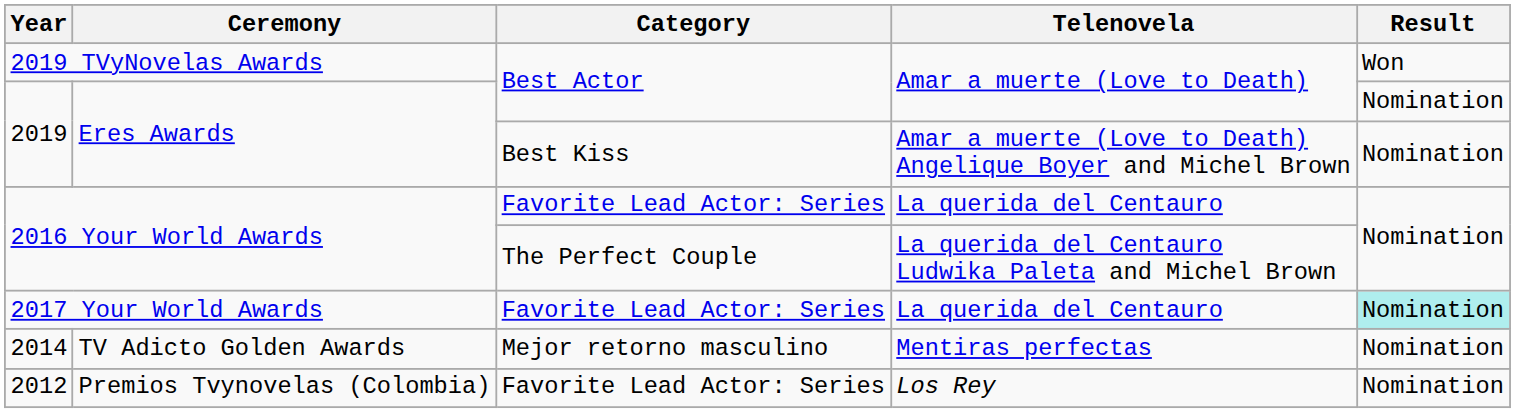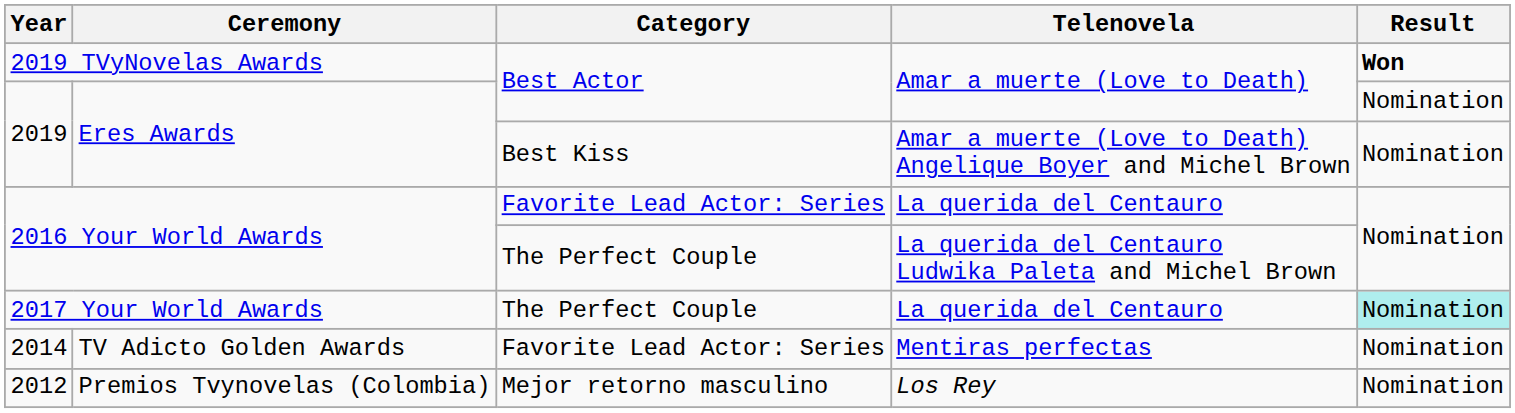 <table class="wikitable sortable">
 <tr>
 <th>Year</th>
 <th>Ceremony</th>
 <th>Category</th>
 <th>Telenovela</th>
 <th>Result</th>
 </tr>
 <tr>
 <td colspan="2"><a href='#'>2019 TVyNovelas Awards</a></td>
 <td rowspan="2"><a href='#'>Best Actor</a></td>
 <td rowspan="2"><a href='#'>Amar a muerte (Love to Death)</a></td>
-<td>Won</td>
+<td><strong>Won</strong></td>
 </tr>
 <tr>
 <td rowspan="2">2019</td>
 <td rowspan="2"><a href='#'>Eres Awards</a></td>
 <td>Nomination</td>
 </tr>
 <tr>
 <td>Best Kiss</td>
 <td><a href='#'>Amar a muerte (Love to Death)</a><br><a href='#'>Angelique Boyer</a> and Michel Brown</td>
 <td>Nomination</td>
 </tr>
 <tr>
 <td colspan="2" rowspan="2"><a href='#'>2016 Your World Awards</a></td>
 <td><a href='#'>Favorite Lead Actor: Series</a></td>
 <td><a href='#'>La querida del Centauro</a></td>
 <td rowspan="2">Nomination</td>
 </tr>
 <tr>
 <td>The Perfect Couple</td>
 <td><a href='#'>La querida del Centauro</a><br><a href='#'>Ludwika Paleta</a> and Michel Brown</td>
 </tr>
 <tr>
 <td colspan="2"><a href='#'>2017 Your World Awards</a></td>
-<td><a href='#'>Favorite Lead Actor: Series</a></td>
+<td>The Perfect Couple</td>
 <td><a href='#'>La querida del Centauro</a></td>
 <td style="background: paleturquoise;">Nomination</td>
 </tr>
 <tr>
 <td>2014</td>
 <td>TV Adicto Golden Awards</td>
-<td>Mejor retorno masculino</td>
+<td>Favorite Lead Actor: Series</td>
 <td><a href='#'>Mentiras perfectas</a></td>
 <td>Nomination</td>
 </tr>
 <tr>
 <td>2012</td>
 <td>Premios Tvynovelas (Colombia)</td>
-<td>Favorite Lead Actor: Series</td>
+<td>Mejor retorno masculino</td>
 <td><em>Los Rey</em></td>
 <td>Nomination</td>
 </tr>
 </table>
